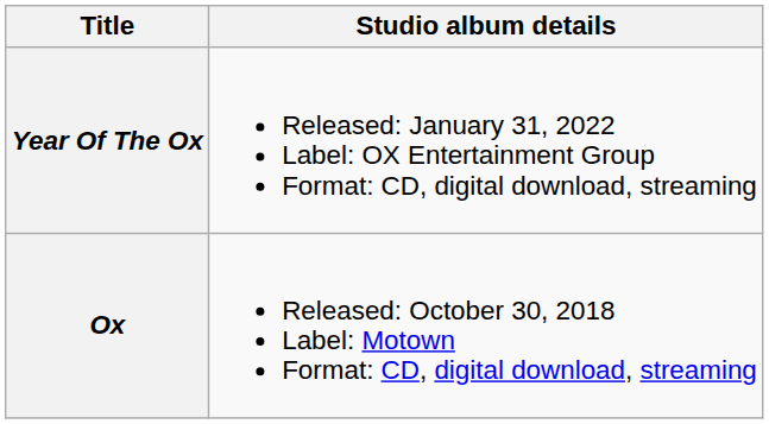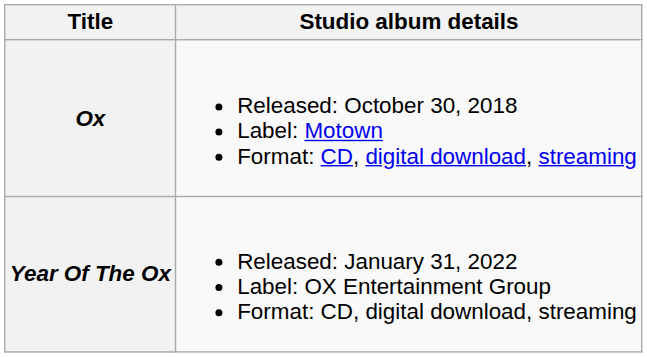 <table class="wikitable plainrowheaders">
 <tr>
 <th>Title</th>
 <th>Studio album details</th>
 </tr>
 <tr>
+<th scope="row"><em>Ox</em></th>
+<td><br><ul><li>Released: October 30, 2018</li><li>Label: <a href='#'>Motown</a></li><li>Format: <a href='#'>CD</a>, <a href='#'>digital download</a>, <a href='#'>streaming</a></li></ul></td>
+</tr>
+<tr>
 <th scope="row"><em>Year Of The Ox</em></th>
 <td><br><ul><li>Released: January 31, 2022</li><li>Label: OX Entertainment Group</li><li>Format: CD, digital download, streaming</li></ul></td>
 </tr>
-<tr>
-<th scope="row"><em>Ox</em></th>
-<td><br><ul><li>Released: October 30, 2018</li><li>Label: <a href='#'>Motown</a></li><li>Format: <a href='#'>CD</a>, <a href='#'>digital download</a>, <a href='#'>streaming</a></li></ul></td>
-</tr>
 </table>
